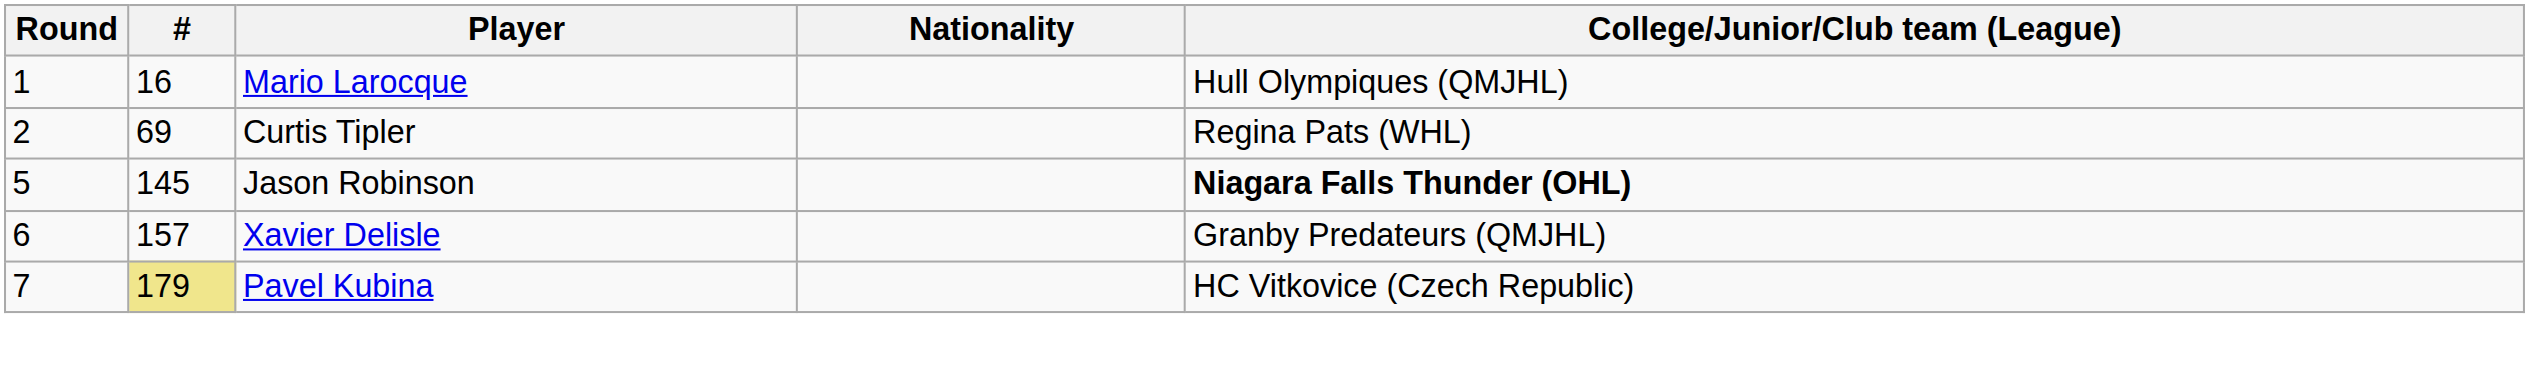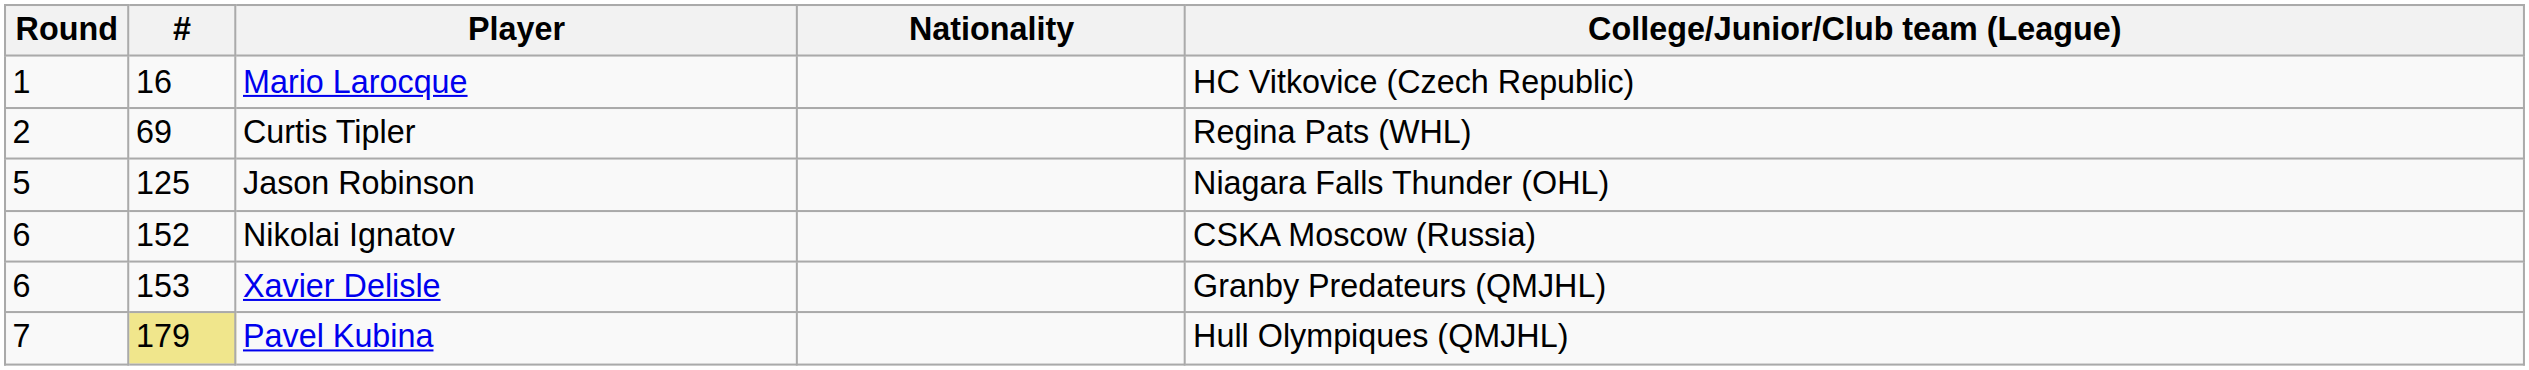 <table class="wikitable">
 <tr align="center">
 <th bgcolor="#DDDDFF" width="4.0%">Round</th>
 <th bgcolor="#DDDDFF" width="4.0%">#</th>
 <th bgcolor="#DDDDFF" width="21.0%">Player</th>
 <th bgcolor="#DDDDFF" width="14.5%">Nationality</th>
 <th bgcolor="#DDDDFF" width="50.0%">College/Junior/Club team (League)</th>
 </tr>
 <tr>
 <td>1</td>
 <td>16</td>
 <td><a href='#'>Mario Larocque</a></td>
 <td></td>
-<td>Hull Olympiques (QMJHL)</td>
+<td>HC Vitkovice (Czech Republic)</td>
 </tr>
 <tr>
 <td>2</td>
 <td>69</td>
 <td>Curtis Tipler</td>
 <td></td>
 <td>Regina Pats (WHL)</td>
 </tr>
 <tr>
 <td>5</td>
-<td>145</td>
+<td>125</td>
 <td>Jason Robinson</td>
 <td></td>
-<td><strong>Niagara Falls Thunder (OHL)</strong></td>
+<td>Niagara Falls Thunder (OHL)</td>
 </tr>
 <tr>
 <td>6</td>
-<td>157</td>
+<td>152</td>
+<td>Nikolai Ignatov</td>
+<td></td>
+<td>CSKA Moscow (Russia)</td>
+</tr>
+<tr>
+<td>6</td>
+<td>153</td>
 <td><a href='#'>Xavier Delisle</a></td>
 <td></td>
 <td>Granby Predateurs (QMJHL)</td>
 </tr>
 <tr>
 <td>7</td>
 <td style="background: khaki;">179</td>
 <td><a href='#'>Pavel Kubina</a></td>
 <td></td>
-<td>HC Vitkovice (Czech Republic)</td>
+<td>Hull Olympiques (QMJHL)</td>
 </tr>
 </table>
